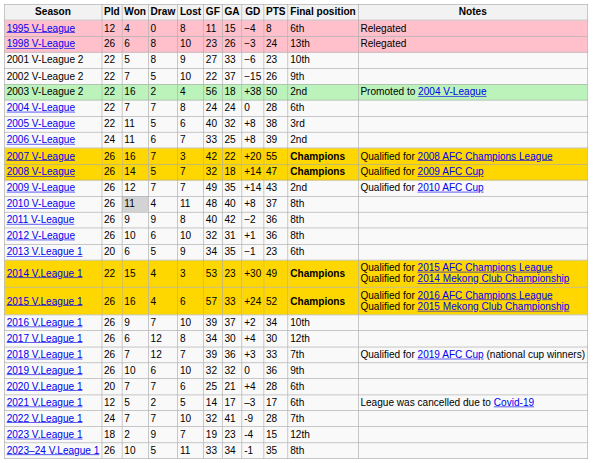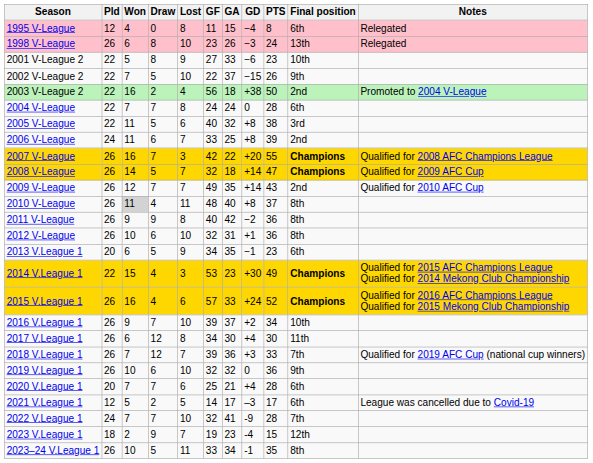 <table class="wikitable">
 <tr>
 <th>Season</th>
 <th>Pld</th>
 <th>Won</th>
 <th>Draw</th>
 <th>Lost</th>
 <th>GF</th>
 <th>GA</th>
 <th>GD</th>
 <th>PTS</th>
 <th>Final position</th>
 <th>Notes</th>
 </tr>
 <tr bgcolor=pink>
 <td><a href='#'>1995 V-League</a></td>
 <td>12</td>
 <td>4</td>
 <td>0</td>
 <td>8</td>
 <td>11</td>
 <td>15</td>
 <td>−4</td>
 <td>8</td>
 <td>6th</td>
 <td>Relegated</td>
 </tr>
 <tr bgcolor=pink>
 <td><a href='#'>1998 V-League</a></td>
 <td>26</td>
 <td>6</td>
 <td>8</td>
 <td>10</td>
 <td>23</td>
 <td>26</td>
 <td>−3</td>
 <td>24</td>
 <td>13th</td>
 <td>Relegated</td>
 </tr>
 <tr>
 <td>2001 V-League 2</td>
 <td>22</td>
 <td>5</td>
 <td>8</td>
 <td>9</td>
 <td>27</td>
 <td>33</td>
 <td>−6</td>
 <td>23</td>
 <td>10th</td>
 <td></td>
 </tr>
 <tr>
 <td>2002 V-League 2</td>
 <td>22</td>
 <td>7</td>
 <td>5</td>
 <td>10</td>
 <td>22</td>
 <td>37</td>
 <td>−15</td>
 <td>26</td>
 <td>9th</td>
 <td></td>
 </tr>
 <tr bgcolor=BBF3BB>
 <td>2003 V-League 2</td>
 <td>22</td>
 <td>16</td>
 <td>2</td>
 <td>4</td>
 <td>56</td>
 <td>18</td>
 <td>+38</td>
 <td>50</td>
 <td>2nd</td>
 <td>Promoted to <a href='#'>2004 V-League</a></td>
 </tr>
 <tr>
 <td><a href='#'>2004 V-League</a></td>
 <td>22</td>
 <td>7</td>
 <td>7</td>
 <td>8</td>
 <td>24</td>
 <td>24</td>
 <td>0</td>
 <td>28</td>
 <td>6th</td>
 <td></td>
 </tr>
 <tr>
 <td><a href='#'>2005 V-League</a></td>
 <td>22</td>
 <td>11</td>
 <td>5</td>
 <td>6</td>
 <td>40</td>
 <td>32</td>
 <td>+8</td>
 <td>38</td>
 <td>3rd</td>
 <td></td>
 </tr>
 <tr>
 <td><a href='#'>2006 V-League</a></td>
 <td>24</td>
 <td>11</td>
 <td>6</td>
 <td>7</td>
 <td>33</td>
 <td>25</td>
 <td>+8</td>
 <td>39</td>
 <td>2nd</td>
 <td></td>
 </tr>
 <tr bgcolor=Gold>
 <td><a href='#'>2007 V-League</a></td>
 <td>26</td>
 <td>16</td>
 <td>7</td>
 <td>3</td>
 <td>42</td>
 <td>22</td>
 <td>+20</td>
 <td>55</td>
 <td><strong>Champions</strong></td>
 <td>Qualified for <a href='#'>2008 AFC Champions League</a></td>
 </tr>
 <tr bgcolor=Gold>
 <td><a href='#'>2008 V-League</a></td>
 <td>26</td>
 <td>14</td>
 <td>5</td>
 <td>7</td>
 <td>32</td>
 <td>18</td>
 <td>+14</td>
 <td>47</td>
 <td><strong>Champions</strong></td>
 <td>Qualified for <a href='#'>2009 AFC Cup</a></td>
 </tr>
 <tr>
 <td><a href='#'>2009 V-League</a></td>
 <td>26</td>
 <td>12</td>
 <td>7</td>
 <td>7</td>
 <td>49</td>
 <td>35</td>
 <td>+14</td>
 <td>43</td>
 <td>2nd</td>
 <td>Qualified for <a href='#'>2010 AFC Cup</a></td>
 </tr>
 <tr>
 <td><a href='#'>2010 V-League</a></td>
 <td>26</td>
 <td style="background: lightgrey;">11</td>
 <td>4</td>
 <td>11</td>
 <td>48</td>
 <td>40</td>
 <td>+8</td>
 <td>37</td>
 <td>8th</td>
 <td></td>
 </tr>
 <tr>
 <td><a href='#'>2011 V-League</a></td>
 <td>26</td>
 <td>9</td>
 <td>9</td>
 <td>8</td>
 <td>40</td>
 <td>42</td>
 <td>−2</td>
 <td>36</td>
 <td>8th</td>
 <td></td>
 </tr>
 <tr>
 <td><a href='#'>2012 V-League</a></td>
 <td>26</td>
 <td>10</td>
 <td>6</td>
 <td>10</td>
 <td>32</td>
 <td>31</td>
 <td>+1</td>
 <td>36</td>
 <td>8th</td>
 <td></td>
 </tr>
 <tr>
 <td><a href='#'>2013 V.League 1</a></td>
 <td>20</td>
 <td>6</td>
 <td>5</td>
 <td>9</td>
 <td>34</td>
 <td>35</td>
 <td>−1</td>
 <td>23</td>
 <td>6th</td>
 <td></td>
 </tr>
 <tr bgcolor=Gold>
 <td><a href='#'>2014 V.League 1</a></td>
 <td>22</td>
 <td>15</td>
 <td>4</td>
 <td>3</td>
 <td>53</td>
 <td>23</td>
 <td>+30</td>
 <td>49</td>
 <td><strong>Champions</strong></td>
 <td>Qualified for <a href='#'>2015 AFC Champions League</a><br>Qualified for <a href='#'>2014 Mekong Club Championship</a></td>
 </tr>
 <tr bgcolor=Gold>
 <td><a href='#'>2015 V.League 1</a></td>
 <td>26</td>
 <td>16</td>
 <td>4</td>
 <td>6</td>
 <td>57</td>
 <td>33</td>
 <td>+24</td>
 <td>52</td>
 <td><strong>Champions</strong></td>
 <td>Qualified for <a href='#'>2016 AFC Champions League</a> <br> Qualified for <a href='#'>2015 Mekong Club Championship</a></td>
 </tr>
 <tr>
 <td><a href='#'>2016 V.League 1</a></td>
 <td>26</td>
 <td>9</td>
 <td>7</td>
 <td>10</td>
 <td>39</td>
 <td>37</td>
 <td>+2</td>
 <td>34</td>
 <td>10th</td>
 <td></td>
 </tr>
 <tr>
 <td><a href='#'>2017 V.League 1</a></td>
 <td>26</td>
 <td>6</td>
 <td>12</td>
 <td>8</td>
 <td>34</td>
 <td>30</td>
 <td>+4</td>
 <td>30</td>
-<td>12th</td>
+<td>11th</td>
 <td></td>
 </tr>
 <tr>
 <td><a href='#'>2018 V.League 1</a></td>
 <td>26</td>
 <td>7</td>
 <td>12</td>
 <td>7</td>
 <td>39</td>
 <td>36</td>
 <td>+3</td>
 <td>33</td>
 <td>7th</td>
 <td>Qualified for <a href='#'>2019 AFC Cup</a> (national cup winners)</td>
 </tr>
 <tr>
 <td><a href='#'>2019 V.League 1</a></td>
 <td>26</td>
 <td>10</td>
 <td>6</td>
 <td>10</td>
 <td>32</td>
 <td>32</td>
 <td>0</td>
 <td>36</td>
 <td>9th</td>
 <td></td>
 </tr>
 <tr>
 <td><a href='#'>2020 V.League 1</a></td>
 <td>20</td>
 <td>7</td>
 <td>7</td>
 <td>6</td>
 <td>25</td>
 <td>21</td>
 <td>+4</td>
 <td>28</td>
 <td>6th</td>
 <td></td>
 </tr>
 <tr>
 <td><a href='#'>2021 V.League 1</a></td>
 <td>12</td>
 <td>5</td>
 <td>2</td>
 <td>5</td>
 <td>14</td>
 <td>17</td>
 <td>–3</td>
 <td>17</td>
 <td>6th</td>
 <td>League was cancelled due to <a href='#'>Covid-19</a></td>
 </tr>
 <tr>
 <td><a href='#'>2022 V.League 1</a></td>
 <td>24</td>
 <td>7</td>
 <td>7</td>
 <td>10</td>
 <td>32</td>
 <td>41</td>
 <td>-9</td>
 <td>28</td>
 <td>7th</td>
 <td></td>
 </tr>
 <tr>
 <td><a href='#'>2023 V.League 1</a></td>
 <td>18</td>
 <td>2</td>
 <td>9</td>
 <td>7</td>
 <td>19</td>
 <td>23</td>
 <td>-4</td>
 <td>15</td>
 <td>12th</td>
 <td></td>
 </tr>
 <tr>
 <td><a href='#'>2023–24 V.League 1</a></td>
 <td>26</td>
 <td>10</td>
 <td>5</td>
 <td>11</td>
 <td>33</td>
 <td>34</td>
 <td>-1</td>
 <td>35</td>
 <td>8th</td>
 <td></td>
 </tr>
 </table>
